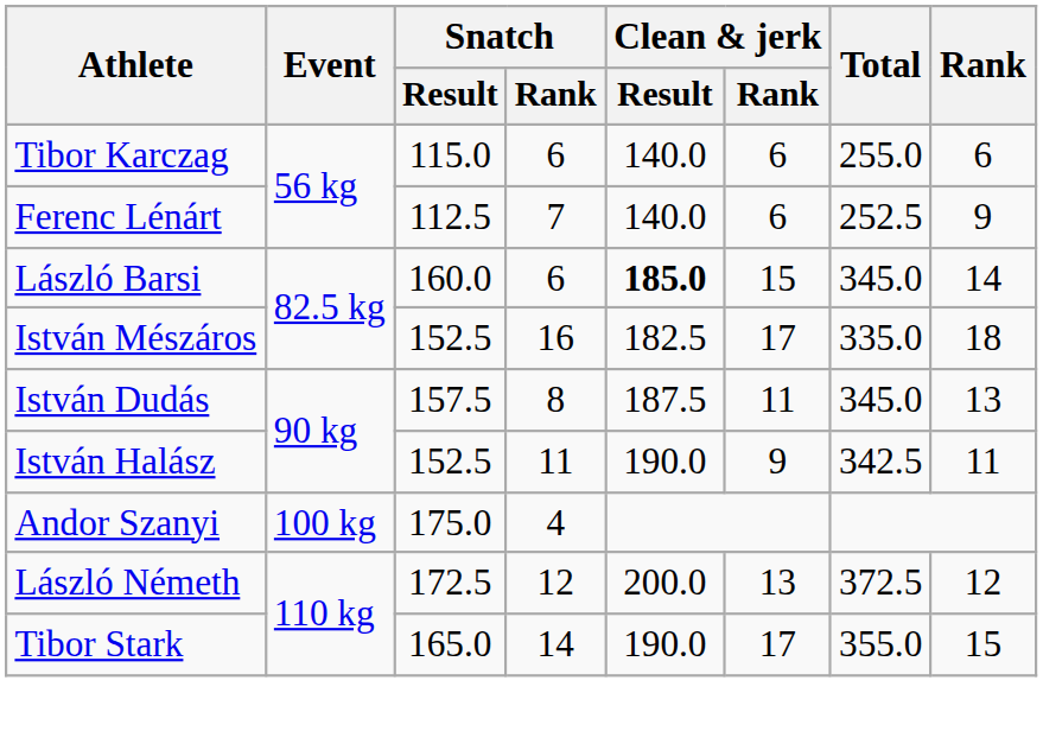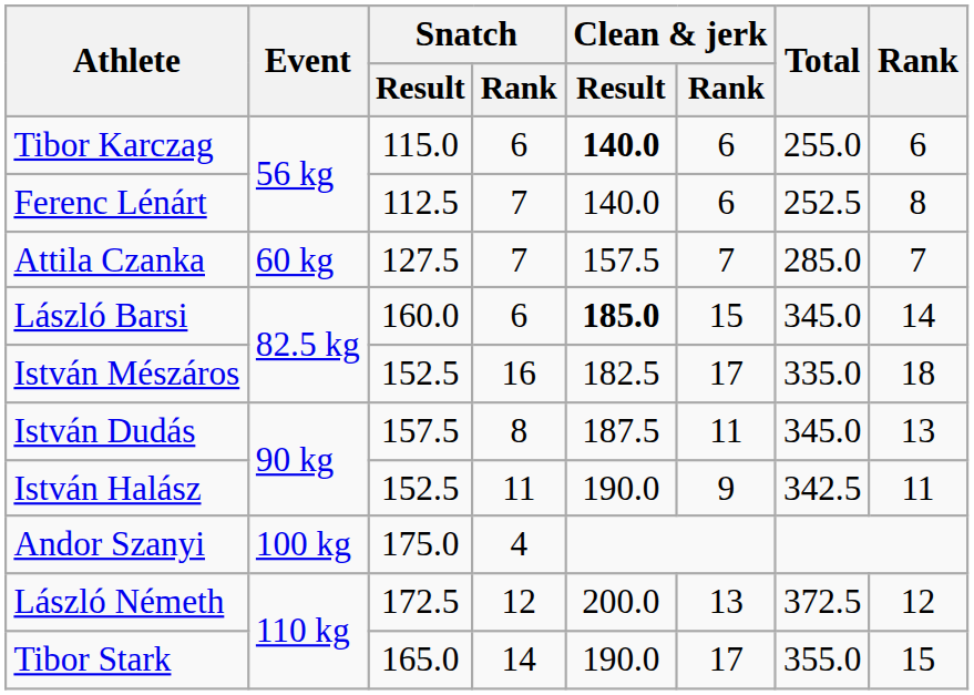 <table class="wikitable" style="font-size:90%">
 <tr>
 <th rowspan="2">Athlete</th>
 <th rowspan="2">Event</th>
 <th colspan="2">Snatch</th>
 <th colspan="2">Clean & jerk</th>
 <th rowspan="2">Total</th>
 <th rowspan="2">Rank</th>
 </tr>
 <tr style="font-size:95%">
 <th>Result</th>
 <th>Rank</th>
 <th>Result</th>
 <th>Rank</th>
 </tr>
 <tr align=center>
 <td align=left><a href='#'>Tibor Karczag</a></td>
 <td align=left rowspan=2><a href='#'>56 kg</a></td>
 <td>115.0</td>
 <td>6</td>
-<td>140.0</td>
+<td><strong>140.0</strong></td>
 <td>6</td>
 <td>255.0</td>
 <td>6</td>
 </tr>
 <tr align=center>
 <td align=left><a href='#'>Ferenc Lénárt</a></td>
 <td>112.5</td>
 <td>7</td>
 <td>140.0</td>
 <td>6</td>
 <td>252.5</td>
-<td>9</td>
+<td>8</td>
+</tr>
+<tr align=center>
+<td align=left><a href='#'>Attila Czanka</a></td>
+<td align=left><a href='#'>60 kg</a></td>
+<td>127.5</td>
+<td>7</td>
+<td>157.5</td>
+<td>7</td>
+<td>285.0</td>
+<td>7</td>
 </tr>
 <tr align=center>
 <td align=left><a href='#'>László Barsi</a></td>
 <td align=left rowspan=2><a href='#'>82.5 kg</a></td>
 <td>160.0</td>
 <td>6</td>
 <td><strong>185.0</strong></td>
 <td>15</td>
 <td>345.0</td>
 <td>14</td>
 </tr>
 <tr align=center>
 <td align=left><a href='#'>István Mészáros</a></td>
 <td>152.5</td>
 <td>16</td>
 <td>182.5</td>
 <td>17</td>
 <td>335.0</td>
 <td>18</td>
 </tr>
 <tr align=center>
 <td align=left><a href='#'>István Dudás</a></td>
 <td align=left rowspan=2><a href='#'>90 kg</a></td>
 <td>157.5</td>
 <td>8</td>
 <td>187.5</td>
 <td>11</td>
 <td>345.0</td>
 <td>13</td>
 </tr>
 <tr align=center>
 <td align=left><a href='#'>István Halász</a></td>
 <td>152.5</td>
 <td>11</td>
 <td>190.0</td>
 <td>9</td>
 <td>342.5</td>
 <td>11</td>
 </tr>
 <tr align=center>
 <td align=left><a href='#'>Andor Szanyi</a></td>
 <td align=left><a href='#'>100 kg</a></td>
 <td>175.0</td>
 <td>4</td>
 <td colspan=2></td>
 <td colspan=2></td>
 </tr>
 <tr align=center>
 <td align=left><a href='#'>László Németh</a></td>
 <td align=left rowspan=2><a href='#'>110 kg</a></td>
 <td>172.5</td>
 <td>12</td>
 <td>200.0</td>
 <td>13</td>
 <td>372.5</td>
 <td>12</td>
 </tr>
 <tr align=center>
 <td align=left><a href='#'>Tibor Stark</a></td>
 <td>165.0</td>
 <td>14</td>
 <td>190.0</td>
 <td>17</td>
 <td>355.0</td>
 <td>15</td>
 </tr>
 </table>
